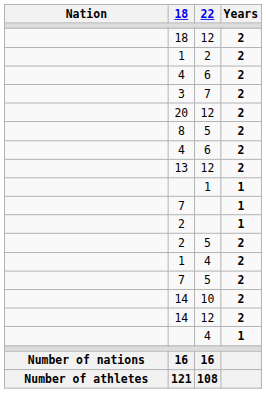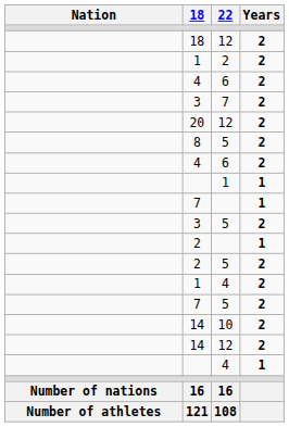 <table class="wikitable" style="text-align:center;">
 <tr>
 <th width=180>Nation</th>
 <th width=20><a href='#'>18</a></th>
 <th width=20><a href='#'>22</a></th>
 <th width=40>Years</th>
 </tr>
 <tr bgcolor=#DDDDDD>
 <td colspan=4></td>
 </tr>
 <tr>
 <td align=left></td>
 <td>18</td>
 <td>12</td>
 <td><strong>2</strong></td>
 </tr>
 <tr>
 <td align=left></td>
 <td>1</td>
 <td>2</td>
 <td><strong>2</strong></td>
 </tr>
 <tr>
 <td align=left></td>
 <td>4</td>
 <td>6</td>
 <td><strong>2</strong></td>
 </tr>
 <tr>
 <td align=left></td>
 <td>3</td>
 <td>7</td>
 <td><strong>2</strong></td>
 </tr>
 <tr>
 <td align=left></td>
 <td>20</td>
 <td>12</td>
 <td><strong>2</strong></td>
 </tr>
 <tr>
 <td align=left></td>
 <td>8</td>
 <td>5</td>
 <td><strong>2</strong></td>
 </tr>
 <tr>
 <td align=left></td>
 <td>4</td>
 <td>6</td>
 <td><strong>2</strong></td>
 </tr>
 <tr>
 <td align=left></td>
-<td>13</td>
-<td>12</td>
-<td><strong>2</strong></td>
-</tr>
-<tr>
-<td align=left></td>
 <td></td>
 <td>1</td>
 <td><strong>1</strong></td>
 </tr>
 <tr>
 <td align=left></td>
 <td>7</td>
 <td></td>
 <td><strong>1</strong></td>
+</tr>
+<tr>
+<td align=left></td>
+<td>3</td>
+<td>5</td>
+<td><strong>2</strong></td>
 </tr>
 <tr>
 <td align=left></td>
 <td>2</td>
 <td></td>
 <td><strong>1</strong></td>
 </tr>
 <tr>
 <td align=left></td>
 <td>2</td>
 <td>5</td>
 <td><strong>2</strong></td>
 </tr>
 <tr>
 <td align=left></td>
 <td>1</td>
 <td>4</td>
 <td><strong>2</strong></td>
 </tr>
 <tr>
 <td align=left></td>
 <td>7</td>
 <td>5</td>
 <td><strong>2</strong></td>
 </tr>
 <tr>
 <td align=left></td>
 <td>14</td>
 <td>10</td>
 <td><strong>2</strong></td>
 </tr>
 <tr>
 <td align=left></td>
 <td>14</td>
 <td>12</td>
 <td><strong>2</strong></td>
 </tr>
 <tr>
 <td align=left></td>
 <td></td>
 <td>4</td>
 <td><strong>1</strong></td>
 </tr>
 <tr bgcolor=#DDDDDD>
 <td colspan=4></td>
 </tr>
 <tr>
 <th>Number of nations</th>
 <th>16</th>
 <th>16</th>
 <th></th>
 </tr>
 <tr>
 <th>Number of athletes</th>
 <th>121</th>
 <th>108</th>
 <th></th>
 </tr>
 </table>
